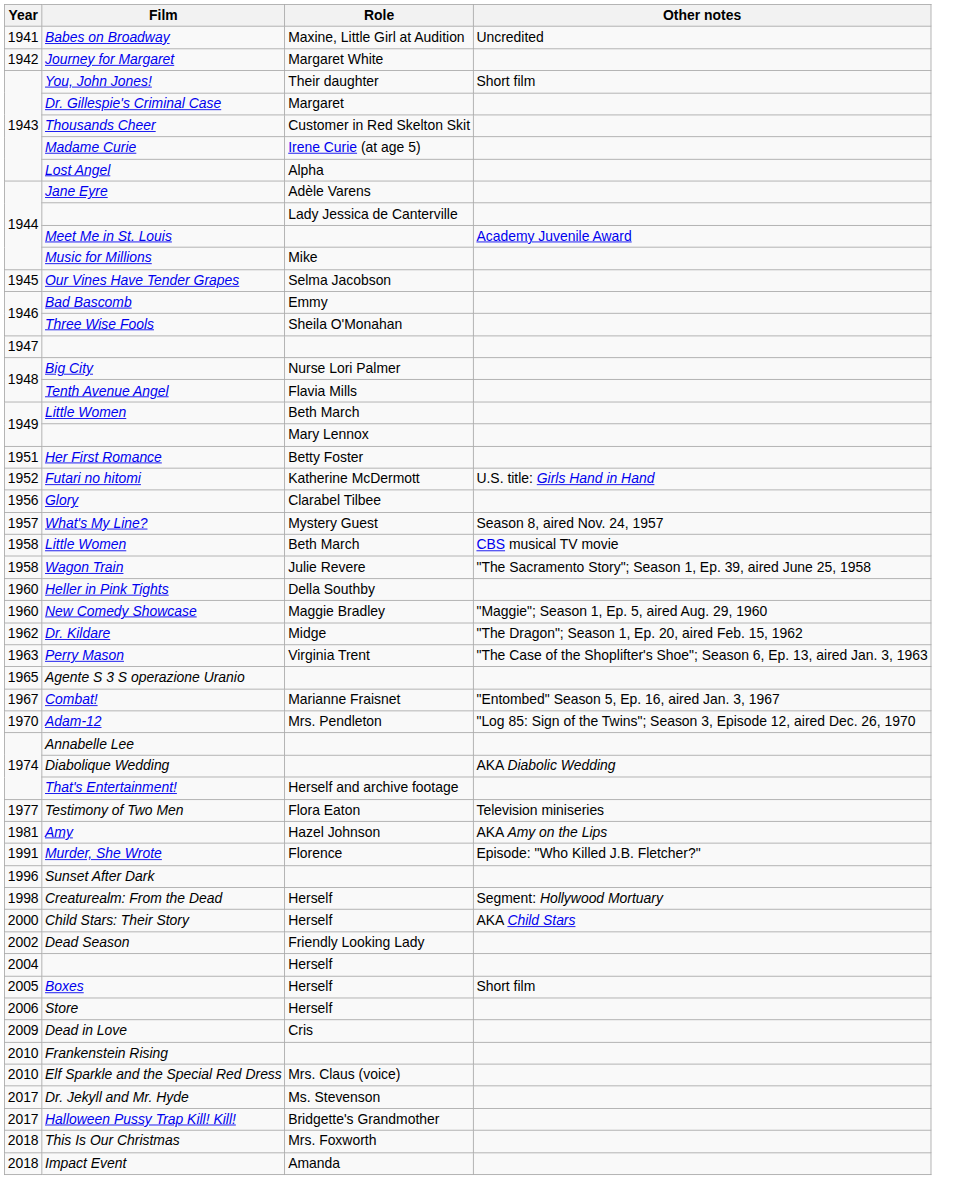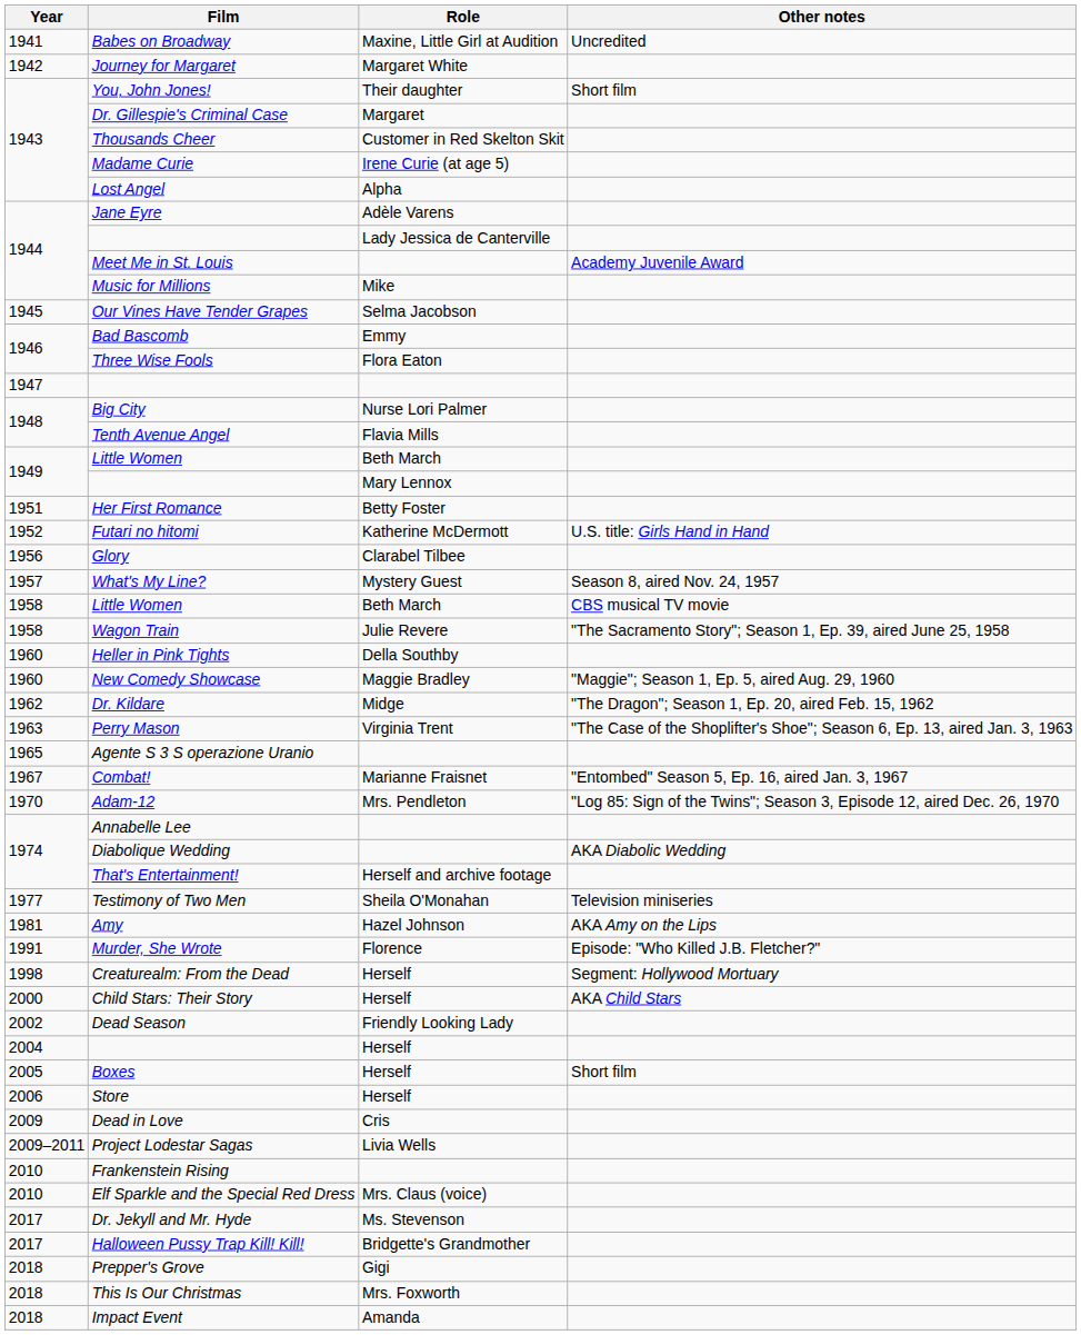 <table class="wikitable sortable">
 <tr>
 <th scope="col">Year</th>
 <th scope="col">Film</th>
 <th scope="col">Role</th>
 <th scope="col" class="unsortable">Other notes</th>
 </tr>
 <tr>
 <td>1941</td>
 <td><em><a href='#'>Babes on Broadway</a></em></td>
 <td>Maxine, Little Girl at Audition</td>
 <td>Uncredited</td>
 </tr>
 <tr>
 <td>1942</td>
 <td><em><a href='#'>Journey for Margaret</a></em></td>
 <td>Margaret White</td>
 <td></td>
 </tr>
 <tr>
 <td rowspan= 5>1943</td>
 <td><em><a href='#'>You, John Jones!</a></em></td>
 <td>Their daughter</td>
 <td>Short film</td>
 </tr>
 <tr>
 <td><em><a href='#'>Dr. Gillespie's Criminal Case</a></em></td>
 <td>Margaret</td>
 <td></td>
 </tr>
 <tr>
 <td><em><a href='#'>Thousands Cheer</a></em></td>
 <td>Customer in Red Skelton Skit</td>
 <td></td>
 </tr>
 <tr>
 <td><em><a href='#'>Madame Curie</a></em></td>
 <td><a href='#'>Irene Curie</a> (at age 5)</td>
 <td></td>
 </tr>
 <tr>
 <td><em><a href='#'>Lost Angel</a></em></td>
 <td>Alpha</td>
 <td></td>
 </tr>
 <tr>
 <td rowspan= 4>1944</td>
 <td><em><a href='#'>Jane Eyre</a></em></td>
 <td>Adèle Varens</td>
 <td></td>
 </tr>
 <tr>
 <td></td>
 <td>Lady Jessica de Canterville</td>
 <td></td>
 </tr>
 <tr>
 <td><em><a href='#'>Meet Me in St. Louis</a></em></td>
 <td></td>
 <td><a href='#'>Academy Juvenile Award</a></td>
 </tr>
 <tr>
 <td><em><a href='#'>Music for Millions</a></em></td>
 <td>Mike</td>
 <td></td>
 </tr>
 <tr>
 <td>1945</td>
 <td><em><a href='#'>Our Vines Have Tender Grapes</a></em></td>
 <td>Selma Jacobson</td>
 <td></td>
 </tr>
 <tr>
 <td rowspan= 2>1946</td>
 <td><em><a href='#'>Bad Bascomb</a></em></td>
 <td>Emmy</td>
 <td></td>
 </tr>
 <tr>
 <td><em><a href='#'>Three Wise Fools</a></em></td>
-<td>Sheila O'Monahan</td>
+<td>Flora Eaton</td>
 <td></td>
 </tr>
 <tr>
 <td>1947</td>
 <td></td>
 <td></td>
 <td></td>
 </tr>
 <tr>
 <td rowspan= 2>1948</td>
 <td><em><a href='#'>Big City</a></em></td>
 <td>Nurse Lori Palmer</td>
 <td></td>
 </tr>
 <tr>
 <td><em><a href='#'>Tenth Avenue Angel</a></em></td>
 <td>Flavia Mills</td>
 <td></td>
 </tr>
 <tr>
 <td rowspan= 2>1949</td>
 <td><em><a href='#'>Little Women</a></em></td>
 <td>Beth March</td>
 <td></td>
 </tr>
 <tr>
 <td></td>
 <td>Mary Lennox</td>
 <td></td>
 </tr>
 <tr>
 <td>1951</td>
 <td><em><a href='#'>Her First Romance</a></em></td>
 <td>Betty Foster</td>
 <td></td>
 </tr>
 <tr>
 <td>1952</td>
 <td><em><a href='#'>Futari no hitomi</a></em></td>
 <td>Katherine McDermott</td>
 <td>U.S. title: <em><a href='#'>Girls Hand in Hand</a></em></td>
 </tr>
 <tr>
 <td>1956</td>
 <td><em><a href='#'>Glory</a></em></td>
 <td>Clarabel Tilbee</td>
 <td></td>
 </tr>
 <tr>
 <td>1957</td>
 <td><em><a href='#'>What's My Line?</a></em></td>
 <td>Mystery Guest</td>
 <td>Season 8, aired Nov. 24, 1957</td>
 </tr>
 <tr>
 <td>1958</td>
 <td><em><a href='#'>Little Women</a></em></td>
 <td>Beth March</td>
 <td><a href='#'>CBS</a> musical TV movie</td>
 </tr>
 <tr>
 <td>1958</td>
 <td><em><a href='#'>Wagon Train</a></em></td>
 <td>Julie Revere</td>
 <td>"The Sacramento Story"; Season 1, Ep. 39, aired June 25, 1958</td>
 </tr>
 <tr>
 <td>1960</td>
 <td><em><a href='#'>Heller in Pink Tights</a></em></td>
 <td>Della Southby</td>
 <td></td>
 </tr>
 <tr>
 <td>1960</td>
 <td><em><a href='#'>New Comedy Showcase</a></em></td>
 <td>Maggie Bradley</td>
 <td>"Maggie"; Season 1, Ep. 5, aired Aug. 29, 1960</td>
 </tr>
 <tr>
 <td>1962</td>
 <td><em><a href='#'>Dr. Kildare</a></em></td>
 <td>Midge</td>
 <td>"The Dragon"; Season 1, Ep. 20, aired Feb. 15, 1962</td>
 </tr>
 <tr>
 <td>1963</td>
 <td><em><a href='#'>Perry Mason</a></em></td>
 <td>Virginia Trent</td>
 <td>"The Case of the Shoplifter's Shoe"; Season 6, Ep. 13, aired Jan. 3, 1963</td>
 </tr>
 <tr>
 <td>1965</td>
 <td><em>Agente S 3 S operazione Uranio</em></td>
 <td></td>
 </tr>
 <tr>
 <td>1967</td>
 <td><em><a href='#'>Combat!</a></em></td>
 <td>Marianne Fraisnet</td>
 <td>"Entombed" Season 5, Ep. 16, aired Jan. 3, 1967</td>
 </tr>
 <tr>
 <td>1970</td>
 <td><em><a href='#'>Adam-12</a></em></td>
 <td>Mrs. Pendleton</td>
 <td>"Log 85: Sign of the Twins"; Season 3, Episode 12, aired Dec. 26, 1970</td>
 </tr>
 <tr>
 <td rowspan="3">1974</td>
 <td><em>Annabelle Lee</em></td>
 <td></td>
 <td></td>
 </tr>
 <tr>
 <td><em>Diabolique Wedding</em></td>
 <td></td>
 <td>AKA <em>Diabolic Wedding</em></td>
 </tr>
 <tr>
 <td><em><a href='#'>That's Entertainment!</a></em></td>
 <td>Herself and archive footage</td>
 <td></td>
 </tr>
 <tr>
 <td>1977</td>
 <td><em>Testimony of Two Men</em></td>
-<td>Flora Eaton</td>
+<td>Sheila O'Monahan</td>
 <td>Television miniseries</td>
 </tr>
 <tr>
 <td>1981</td>
 <td><em><a href='#'>Amy</a></em></td>
 <td>Hazel Johnson</td>
 <td>AKA <em>Amy on the Lips</em></td>
 </tr>
 <tr>
 <td>1991</td>
 <td><em><a href='#'>Murder, She Wrote</a></em></td>
 <td>Florence</td>
 <td>Episode: "Who Killed J.B. Fletcher?"</td>
-</tr>
-<tr>
-<td>1996</td>
-<td><em>Sunset After Dark</em></td>
-<td></td>
-<td></td>
 </tr>
 <tr>
 <td>1998</td>
 <td><em>Creaturealm: From the Dead</em></td>
 <td>Herself</td>
 <td>Segment: <em>Hollywood Mortuary</em></td>
 </tr>
 <tr>
 <td>2000</td>
 <td><em>Child Stars: Their Story</em></td>
 <td>Herself</td>
 <td>AKA <em><a href='#'>Child Stars</a></em></td>
 </tr>
 <tr>
 <td>2002</td>
 <td><em>Dead Season</em></td>
 <td>Friendly Looking Lady</td>
 <td></td>
 </tr>
 <tr>
 <td>2004</td>
 <td></td>
 <td>Herself</td>
 <td></td>
 </tr>
 <tr>
 <td>2005</td>
 <td><em><a href='#'>Boxes</a></em></td>
 <td>Herself</td>
 <td>Short film</td>
 </tr>
 <tr>
 <td>2006</td>
 <td><em>Store</em></td>
 <td>Herself</td>
 <td></td>
 </tr>
 <tr>
 <td>2009</td>
 <td><em>Dead in Love</em></td>
 <td>Cris</td>
 <td></td>
 </tr>
 <tr>
+<td>2009–2011</td>
+<td><em>Project Lodestar Sagas</em></td>
+<td>Livia Wells</td>
+<td></td>
+</tr>
+<tr>
 <td>2010</td>
 <td><em>Frankenstein Rising</em></td>
 <td></td>
 <td></td>
 </tr>
 <tr>
 <td>2010</td>
 <td><em>Elf Sparkle and the Special Red Dress</em></td>
 <td>Mrs. Claus (voice)</td>
 <td></td>
 </tr>
 <tr>
 <td>2017</td>
 <td><em>Dr. Jekyll and Mr. Hyde</em></td>
 <td>Ms. Stevenson</td>
 <td></td>
 </tr>
 <tr>
 <td>2017</td>
 <td><em><a href='#'>Halloween Pussy Trap Kill! Kill!</a></em></td>
 <td>Bridgette's Grandmother</td>
 <td></td>
 </tr>
 <tr>
 <td>2018</td>
+<td><em>Prepper's Grove</em></td>
+<td>Gigi</td>
+<td></td>
+</tr>
+<tr>
+<td>2018</td>
 <td><em>This Is Our Christmas</em></td>
 <td>Mrs. Foxworth</td>
 <td></td>
 </tr>
 <tr>
 <td>2018</td>
 <td><em>Impact Event</em></td>
 <td>Amanda</td>
 <td></td>
 </tr>
 </table>
